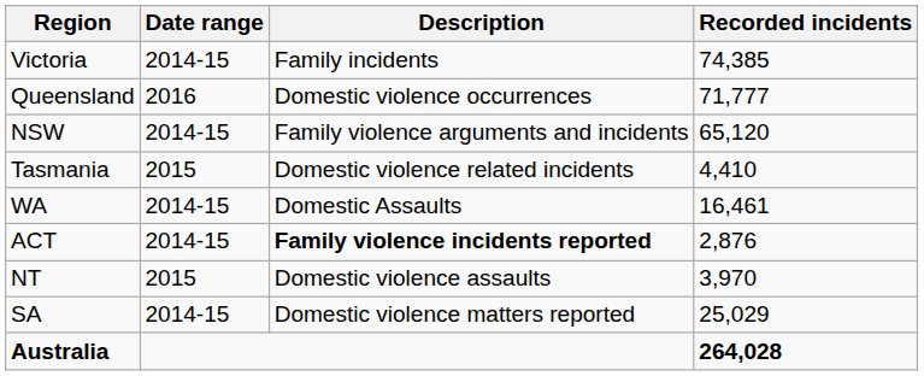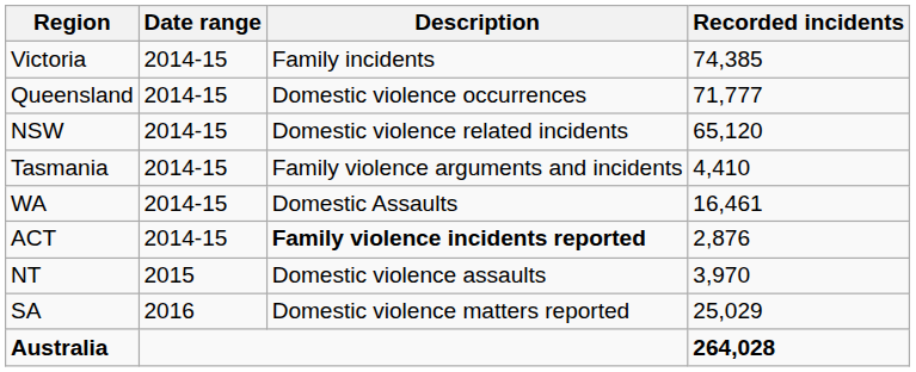 <table class="wikitable">
 <tr>
 <th>Region</th>
 <th>Date range</th>
 <th>Description</th>
 <th>Recorded incidents</th>
 </tr>
 <tr>
 <td>Victoria</td>
 <td>2014-15</td>
 <td>Family incidents</td>
 <td>74,385</td>
 </tr>
 <tr>
 <td>Queensland</td>
-<td>2016</td>
+<td>2014-15</td>
 <td>Domestic violence occurrences</td>
 <td>71,777</td>
 </tr>
 <tr>
 <td>NSW</td>
 <td>2014-15</td>
-<td>Family violence arguments and incidents</td>
+<td>Domestic violence related incidents</td>
 <td>65,120</td>
 </tr>
 <tr>
 <td>Tasmania</td>
-<td>2015</td>
-<td>Domestic violence related incidents</td>
+<td>2014-15</td>
+<td>Family violence arguments and incidents</td>
 <td>4,410</td>
 </tr>
 <tr>
 <td>WA</td>
 <td>2014-15</td>
 <td>Domestic Assaults</td>
 <td>16,461</td>
 </tr>
 <tr>
 <td>ACT</td>
 <td>2014-15</td>
 <td><strong>Family violence incidents reported</strong></td>
 <td>2,876</td>
 </tr>
 <tr>
 <td>NT</td>
 <td>2015</td>
 <td>Domestic violence assaults</td>
 <td>3,970</td>
 </tr>
 <tr>
 <td>SA</td>
-<td>2014-15</td>
+<td>2016</td>
 <td>Domestic violence matters reported</td>
 <td>25,029</td>
 </tr>
 <tr>
 <td><strong>Australia</strong></td>
 <td colspan="2"></td>
 <td><strong>264,028</strong></td>
 </tr>
 </table>
